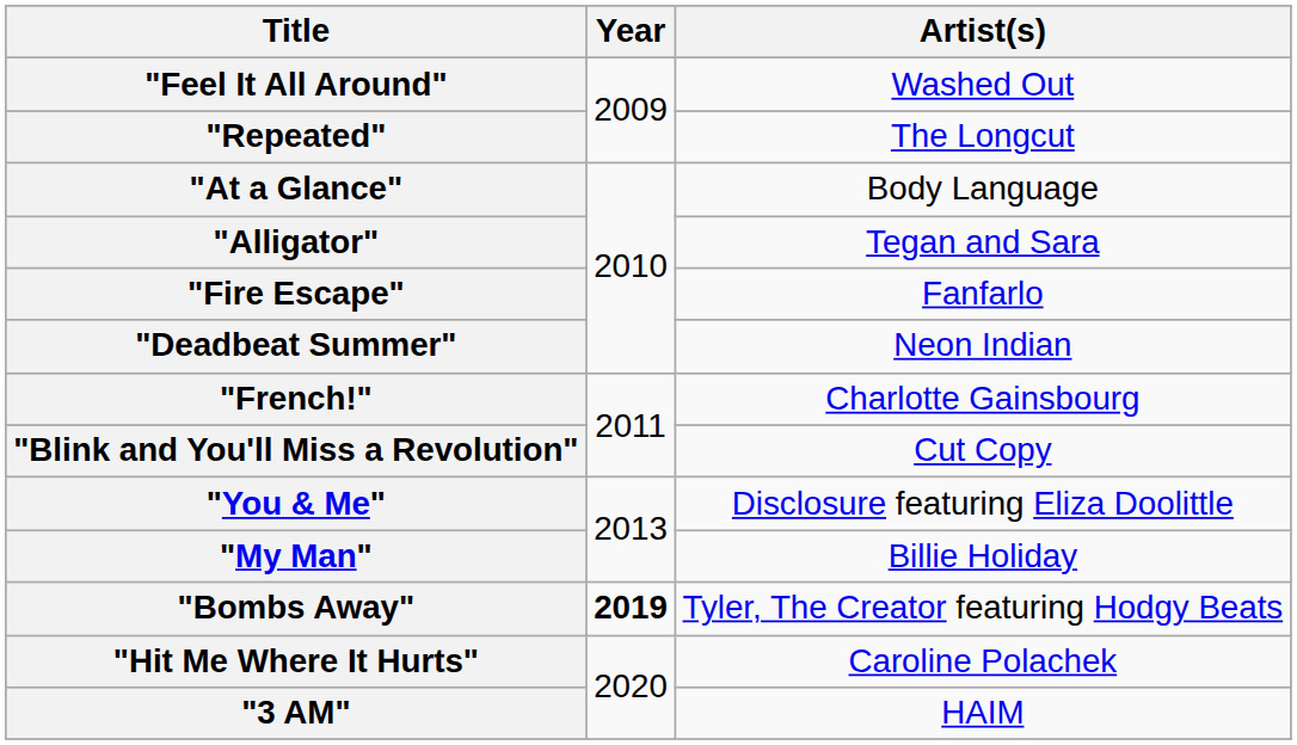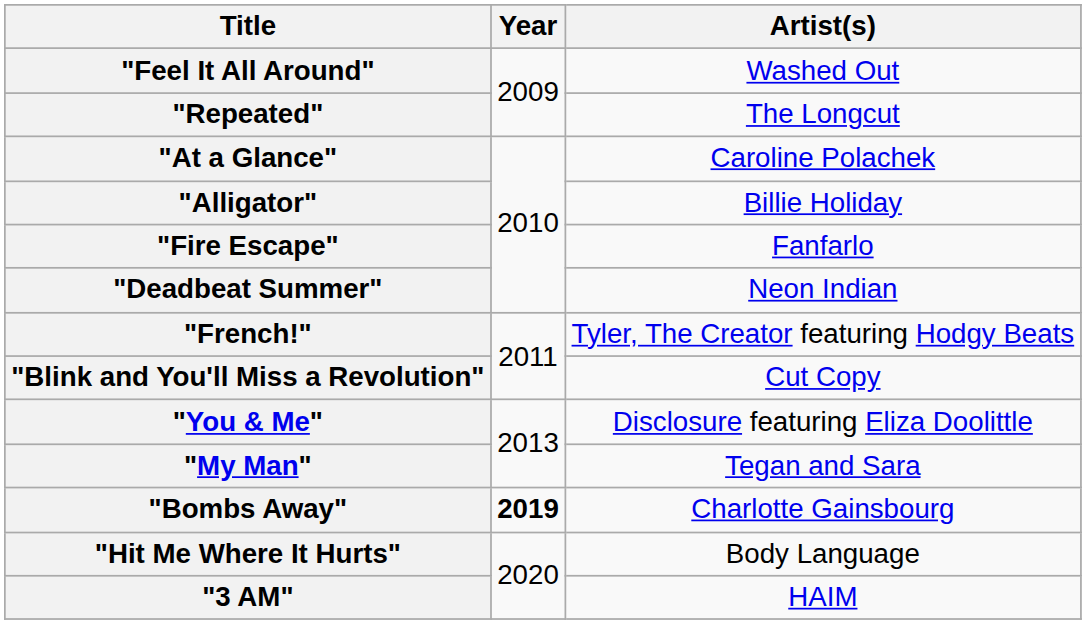 <table class="wikitable plainrowheaders" style="text-align:center;">
 <tr>
 <th scope="col">Title</th>
 <th scope="col">Year</th>
 <th scope="col">Artist(s)</th>
 </tr>
 <tr>
 <th scope="row">"Feel It All Around"</th>
 <td rowspan="2">2009</td>
 <td><a href='#'>Washed Out</a></td>
 </tr>
 <tr>
 <th scope="row">"Repeated"</th>
 <td><a href='#'>The Longcut</a></td>
 </tr>
 <tr>
 <th scope="row">"At a Glance"</th>
 <td rowspan="4">2010</td>
-<td>Body Language</td>
+<td><a href='#'>Caroline Polachek</a></td>
 </tr>
 <tr>
 <th scope="row">"Alligator"</th>
-<td><a href='#'>Tegan and Sara</a></td>
+<td><a href='#'>Billie Holiday</a></td>
 </tr>
 <tr>
 <th scope="row">"Fire Escape"</th>
 <td><a href='#'>Fanfarlo</a></td>
 </tr>
 <tr>
 <th scope="row">"Deadbeat Summer"</th>
 <td><a href='#'>Neon Indian</a></td>
 </tr>
 <tr>
 <th scope="row">"French!"</th>
 <td rowspan="2">2011</td>
-<td><a href='#'>Charlotte Gainsbourg</a></td>
+<td><a href='#'>Tyler, The Creator</a> featuring <a href='#'>Hodgy Beats</a></td>
 </tr>
 <tr>
 <th scope="row">"Blink and You'll Miss a Revolution"</th>
 <td><a href='#'>Cut Copy</a></td>
 </tr>
 <tr>
 <th scope="row">"<a href='#'>You & Me</a>"</th>
 <td rowspan="2">2013</td>
 <td><a href='#'>Disclosure</a> featuring <a href='#'>Eliza Doolittle</a></td>
 </tr>
 <tr>
 <th scope="row">"<a href='#'>My Man</a>"</th>
-<td><a href='#'>Billie Holiday</a></td>
+<td><a href='#'>Tegan and Sara</a></td>
 </tr>
 <tr>
 <th scope="row">"Bombs Away"</th>
 <td><strong>2019</strong></td>
-<td><a href='#'>Tyler, The Creator</a> featuring <a href='#'>Hodgy Beats</a></td>
+<td><a href='#'>Charlotte Gainsbourg</a></td>
 </tr>
 <tr>
 <th scope="row">"Hit Me Where It Hurts"</th>
 <td rowspan="2">2020</td>
-<td><a href='#'>Caroline Polachek</a></td>
+<td>Body Language</td>
 </tr>
 <tr>
 <th scope="row">"3 AM"</th>
 <td><a href='#'>HAIM</a></td>
 </tr>
 </table>
